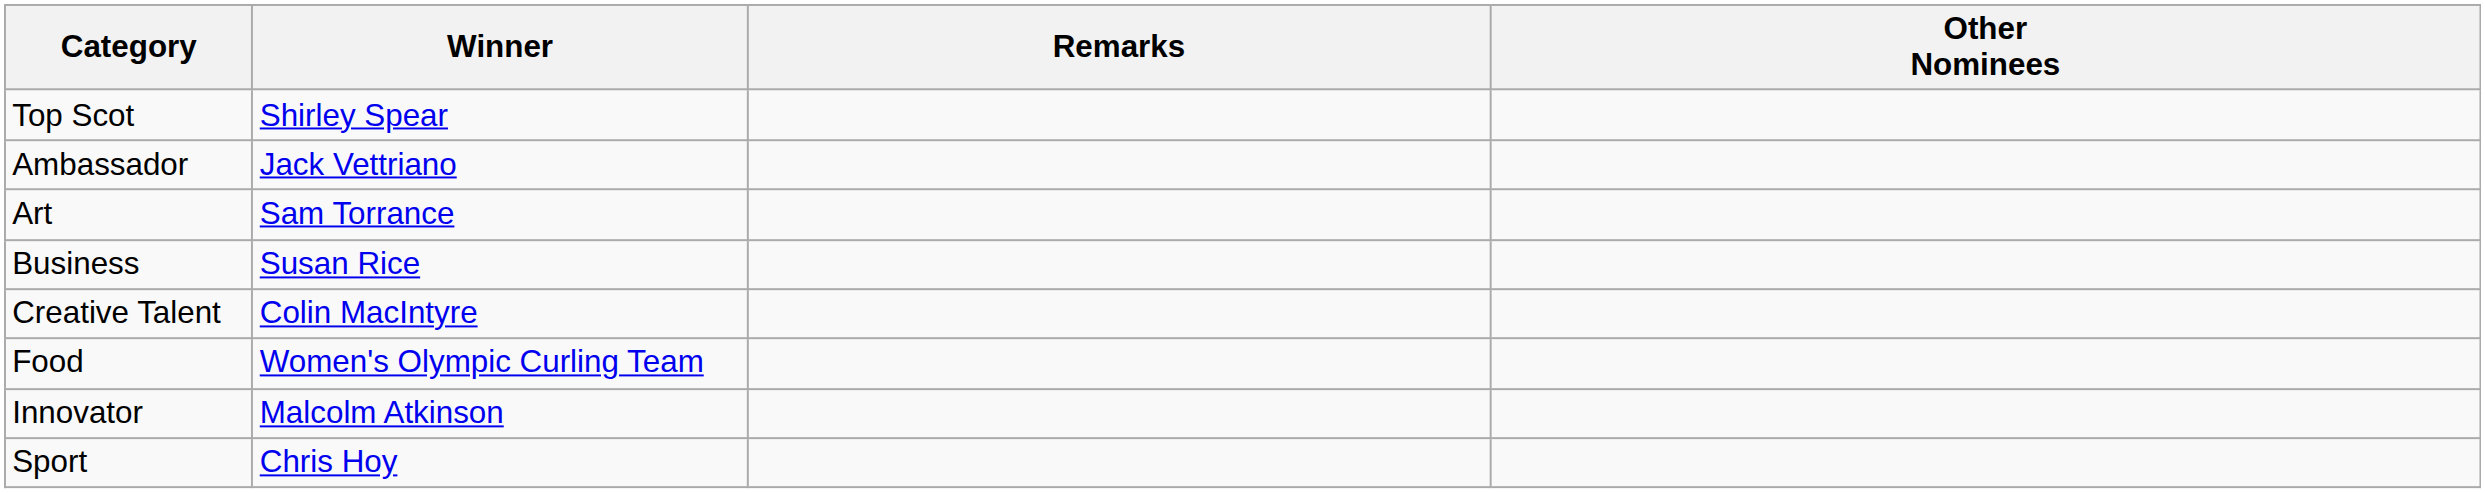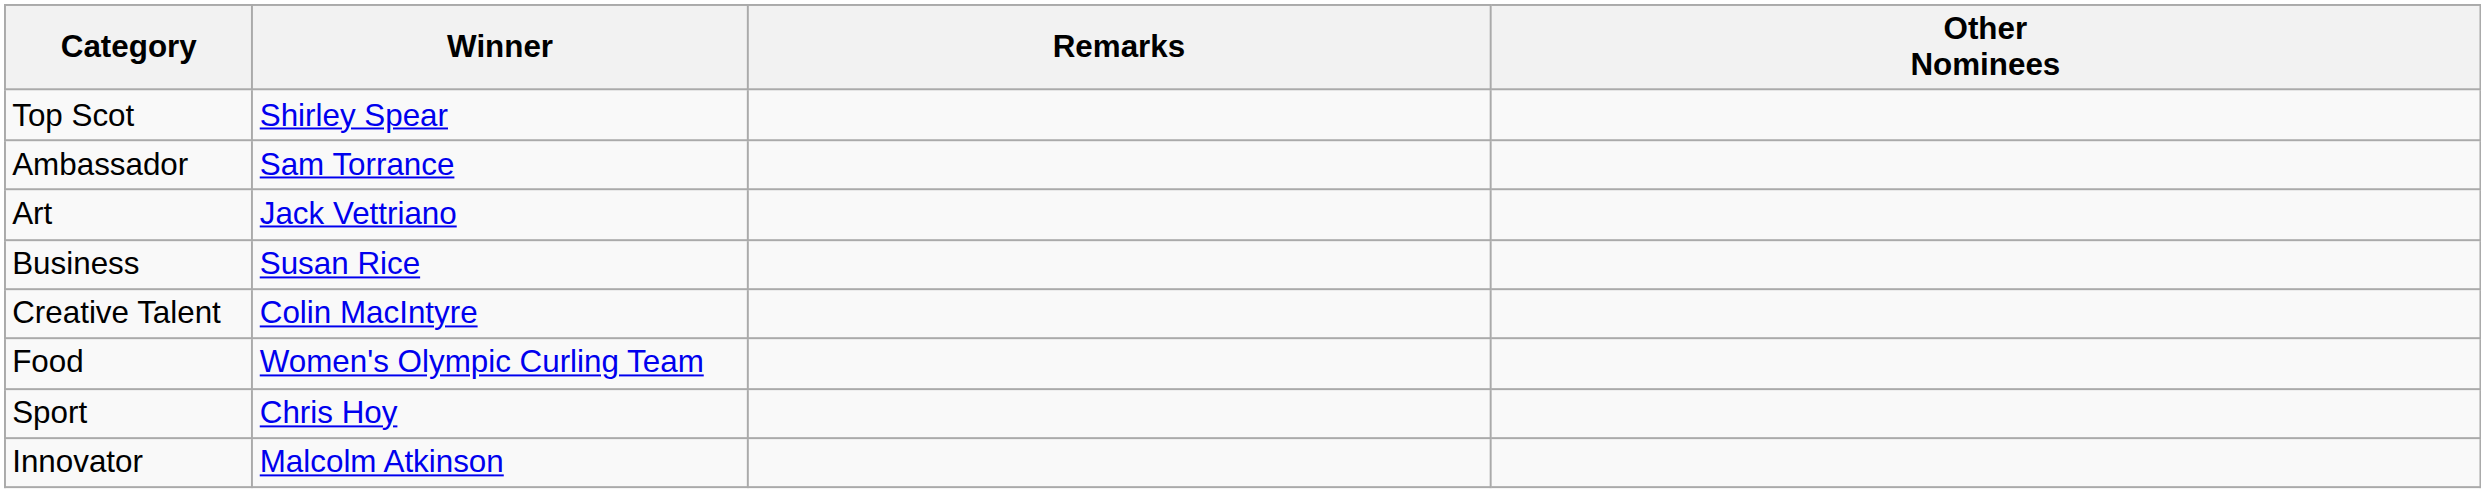 <table class="wikitable sortable" style="width:100%; height:100px;">
 <tr>
 <th style="width:10%;">Category</th>
 <th style="width:20%;">Winner</th>
 <th style="width:30%;">Remarks</th>
 <th style="width:40%;">Other<br>Nominees</th>
 </tr>
 <tr>
 <td>Top Scot</td>
 <td><a href='#'>Shirley Spear</a></td>
 <td></td>
 <td></td>
 </tr>
 <tr>
 <td>Ambassador</td>
-<td><a href='#'>Jack Vettriano</a></td>
+<td><a href='#'>Sam Torrance</a></td>
 <td></td>
 <td></td>
 </tr>
 <tr>
 <td>Art</td>
-<td><a href='#'>Sam Torrance</a></td>
+<td><a href='#'>Jack Vettriano</a></td>
 <td></td>
 <td></td>
 </tr>
 <tr>
 <td>Business</td>
 <td><a href='#'>Susan Rice</a></td>
 <td></td>
 <td></td>
 </tr>
 <tr>
 <td>Creative Talent</td>
 <td><a href='#'>Colin MacIntyre</a></td>
 <td></td>
 <td></td>
 </tr>
 <tr>
 <td>Food</td>
 <td><a href='#'>Women's Olympic Curling Team</a></td>
 <td></td>
 <td></td>
 </tr>
 <tr>
+<td>Sport</td>
+<td><a href='#'>Chris Hoy</a></td>
+<td></td>
+<td></td>
+</tr>
+<tr>
 <td>Innovator</td>
 <td><a href='#'>Malcolm Atkinson</a></td>
 <td></td>
 <td></td>
 </tr>
-<tr>
-<td>Sport</td>
-<td><a href='#'>Chris Hoy</a></td>
-<td></td>
-<td></td>
-</tr>
 </table>
